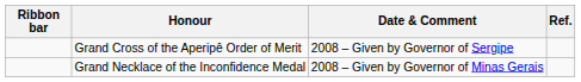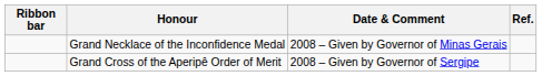 <table class="wikitable">
 <tr>
 <th style="width:80px;">Ribbon bar</th>
 <th>Honour</th>
 <th>Date & Comment</th>
 <th>Ref.</th>
 </tr>
 <tr>
 <td></td>
+<td>Grand Necklace of the Inconfidence Medal</td>
+<td>2008 – Given by Governor of <a href='#'>Minas Gerais</a></td>
+<td></td>
+</tr>
+<tr>
+<td></td>
 <td>Grand Cross of the Aperipê Order of Merit</td>
 <td>2008 – Given by Governor of <a href='#'>Sergipe</a></td>
 <td></td>
 </tr>
-<tr>
-<td></td>
-<td>Grand Necklace of the Inconfidence Medal</td>
-<td>2008 – Given by Governor of <a href='#'>Minas Gerais</a></td>
-<td></td>
-</tr>
 </table>
